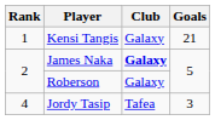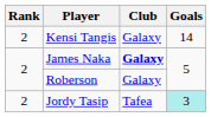 <table class="wikitable" style="text-align:center">
 <tr>
 <th>Rank</th>
 <th>Player</th>
 <th>Club</th>
 <th>Goals</th>
 </tr>
 <tr>
-<td rowspan="1">1</td>
+<td rowspan="1">2</td>
 <td align=left> <a href='#'>Kensi Tangis</a></td>
 <td align="left"><a href='#'>Galaxy</a></td>
-<td rowspan="1">21</td>
+<td rowspan="1">14</td>
 </tr>
 <tr>
 <td rowspan="2">2</td>
 <td align=left> <a href='#'>James Naka</a></td>
 <td align="left"><strong><a href='#'>Galaxy</a></strong></td>
 <td rowspan="2">5</td>
 </tr>
 <tr>
 <td align=left> <a href='#'>Roberson</a></td>
 <td align="left"><a href='#'>Galaxy</a></td>
 </tr>
 <tr>
-<td rowspan="1">4</td>
+<td rowspan="1">2</td>
 <td align=left> <a href='#'>Jordy Tasip</a></td>
 <td align="left"><a href='#'>Tafea</a></td>
-<td rowspan="1">3</td>
+<td rowspan="1" style="background: paleturquoise;">3</td>
 </tr>
 </table>
